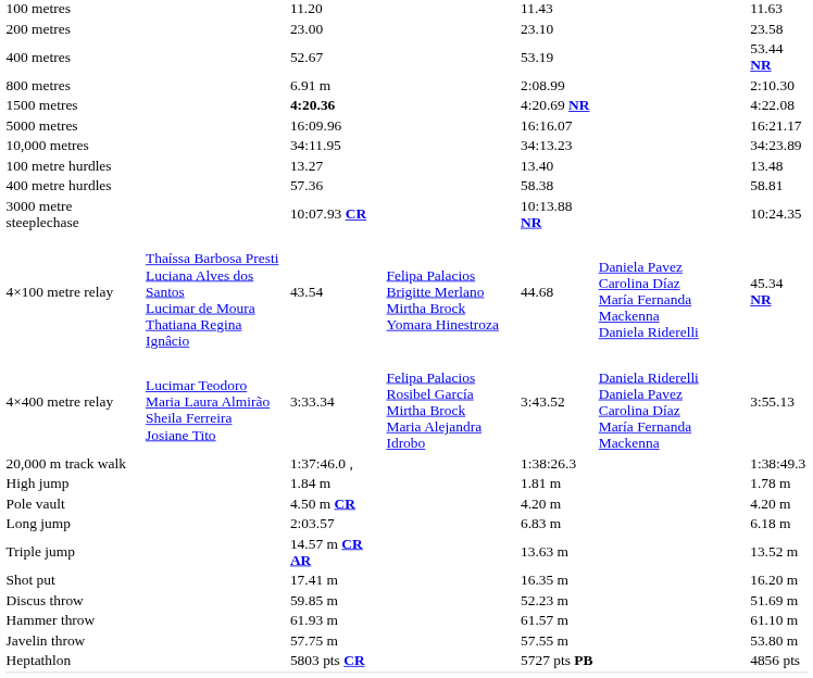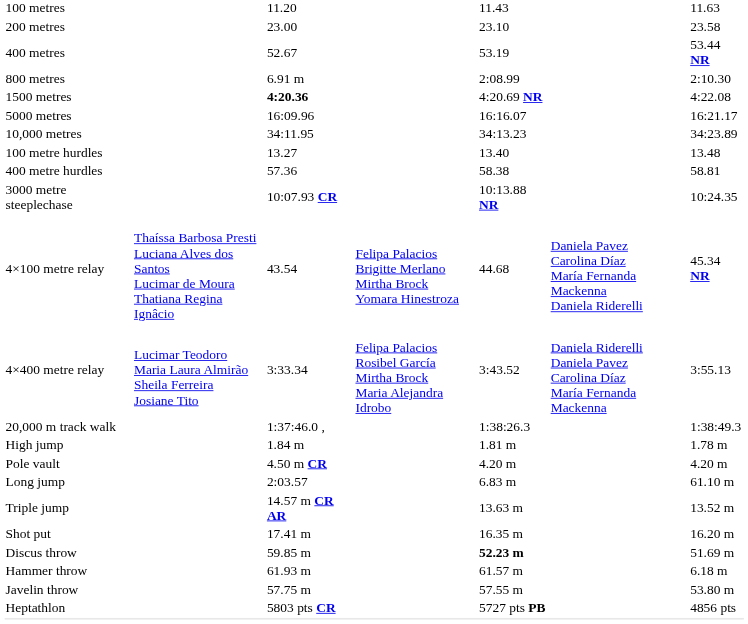 <table>
 <tr>
 <td>100 metres</td>
 <td></td>
 <td>11.20</td>
 <td></td>
 <td>11.43</td>
 <td></td>
 <td>11.63</td>
 </tr>
 <tr>
 <td>200 metres</td>
 <td></td>
 <td>23.00</td>
 <td></td>
 <td>23.10</td>
 <td></td>
 <td>23.58</td>
 </tr>
 <tr>
 <td>400 metres</td>
 <td></td>
 <td>52.67</td>
 <td></td>
 <td>53.19</td>
 <td></td>
 <td>53.44 <strong><a href='#'>NR</a></strong></td>
 </tr>
 <tr>
 <td>800 metres</td>
 <td></td>
 <td>6.91 m</td>
 <td></td>
 <td>2:08.99</td>
 <td></td>
 <td>2:10.30</td>
 </tr>
 <tr>
 <td>1500 metres</td>
 <td></td>
 <td><strong>4:20.36</strong></td>
 <td></td>
 <td>4:20.69 <strong><a href='#'>NR</a></strong></td>
 <td></td>
 <td>4:22.08</td>
 </tr>
 <tr>
 <td>5000 metres</td>
 <td></td>
 <td>16:09.96</td>
 <td></td>
 <td>16:16.07</td>
 <td></td>
 <td>16:21.17</td>
 </tr>
 <tr>
 <td>10,000 metres</td>
 <td></td>
 <td>34:11.95</td>
 <td></td>
 <td>34:13.23</td>
 <td></td>
 <td>34:23.89</td>
 </tr>
 <tr>
 <td>100 metre hurdles</td>
 <td></td>
 <td>13.27</td>
 <td></td>
 <td>13.40</td>
 <td></td>
 <td>13.48</td>
 </tr>
 <tr>
 <td>400 metre hurdles</td>
 <td></td>
 <td>57.36</td>
 <td></td>
 <td>58.38</td>
 <td></td>
 <td>58.81</td>
 </tr>
 <tr>
 <td>3000 metre steeplechase</td>
 <td></td>
 <td>10:07.93 <strong><a href='#'>CR</a></strong></td>
 <td></td>
 <td>10:13.88 <strong><a href='#'>NR</a></strong></td>
 <td></td>
 <td>10:24.35</td>
 </tr>
 <tr>
 <td>4×100 metre relay</td>
 <td><br><a href='#'>Thaíssa Barbosa Presti</a><br><a href='#'>Luciana Alves dos Santos</a><br><a href='#'>Lucimar de Moura</a><br><a href='#'>Thatiana Regina Ignâcio</a></td>
 <td>43.54</td>
 <td><br><a href='#'>Felipa Palacios</a><br><a href='#'>Brigitte Merlano</a><br><a href='#'>Mirtha Brock</a><br><a href='#'>Yomara Hinestroza</a></td>
 <td>44.68</td>
 <td><br><a href='#'>Daniela Pavez</a><br><a href='#'>Carolina Díaz</a><br><a href='#'>María Fernanda Mackenna</a><br><a href='#'>Daniela Riderelli</a></td>
 <td>45.34 <strong><a href='#'>NR</a></strong></td>
 </tr>
 <tr>
 <td>4×400 metre relay</td>
 <td><br><a href='#'>Lucimar Teodoro</a><br><a href='#'>Maria Laura Almirão</a><br><a href='#'>Sheila Ferreira</a><br><a href='#'>Josiane Tito</a></td>
 <td>3:33.34</td>
 <td><br><a href='#'>Felipa Palacios</a><br><a href='#'>Rosibel García</a><br><a href='#'>Mirtha Brock</a><br><a href='#'>Maria Alejandra Idrobo</a></td>
 <td>3:43.52</td>
 <td><br><a href='#'>Daniela Riderelli</a><br><a href='#'>Daniela Pavez</a><br><a href='#'>Carolina Díaz</a><br><a href='#'>María Fernanda Mackenna</a></td>
 <td>3:55.13</td>
 </tr>
 <tr>
 <td>20,000 m track walk</td>
 <td></td>
 <td>1:37:46.0 <strong></strong>, <strong></strong></td>
 <td></td>
 <td>1:38:26.3 <strong></strong></td>
 <td></td>
 <td>1:38:49.3</td>
 </tr>
 <tr>
 <td>High jump</td>
 <td></td>
 <td>1.84 m</td>
 <td></td>
 <td>1.81 m</td>
 <td></td>
 <td>1.78 m</td>
 </tr>
 <tr>
 <td>Pole vault</td>
 <td></td>
 <td>4.50 m <strong><a href='#'>CR</a></strong></td>
 <td></td>
 <td>4.20 m</td>
 <td></td>
 <td>4.20 m</td>
 </tr>
 <tr>
 <td>Long jump</td>
 <td></td>
 <td>2:03.57</td>
 <td></td>
 <td>6.83 m</td>
 <td></td>
-<td>6.18 m</td>
+<td>61.10 m</td>
 </tr>
 <tr>
 <td>Triple jump</td>
 <td></td>
 <td>14.57 m <strong><a href='#'>CR</a> <a href='#'>AR</a></strong></td>
 <td></td>
 <td>13.63 m</td>
 <td></td>
 <td>13.52 m</td>
 </tr>
 <tr>
 <td>Shot put</td>
 <td></td>
 <td>17.41 m</td>
 <td></td>
 <td>16.35 m</td>
 <td></td>
 <td>16.20 m</td>
 </tr>
 <tr>
 <td>Discus throw</td>
 <td></td>
 <td>59.85 m</td>
 <td></td>
-<td>52.23 m</td>
+<td><strong>52.23 m</strong></td>
 <td></td>
 <td>51.69 m</td>
 </tr>
 <tr>
 <td>Hammer throw</td>
 <td></td>
 <td>61.93 m</td>
 <td></td>
 <td>61.57 m</td>
 <td></td>
-<td>61.10 m</td>
+<td>6.18 m</td>
 </tr>
 <tr>
 <td>Javelin throw</td>
 <td></td>
 <td>57.75 m</td>
 <td></td>
 <td>57.55 m</td>
 <td></td>
 <td>53.80 m</td>
 </tr>
 <tr>
 <td>Heptathlon</td>
 <td></td>
 <td>5803 pts <strong><a href='#'>CR</a></strong></td>
 <td></td>
 <td>5727 pts <strong>PB</strong></td>
 <td></td>
 <td>4856 pts</td>
 </tr>
 <tr bgcolor= e8e8e8>
 <td colspan=7></td>
 </tr>
 </table>
